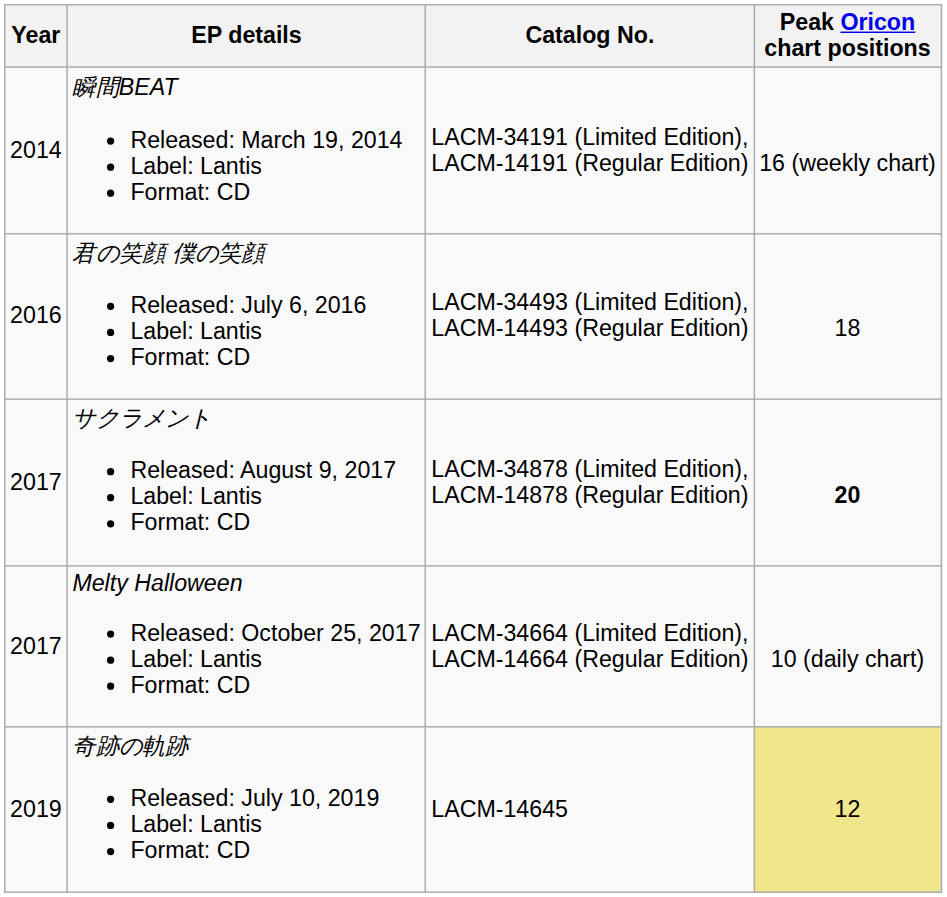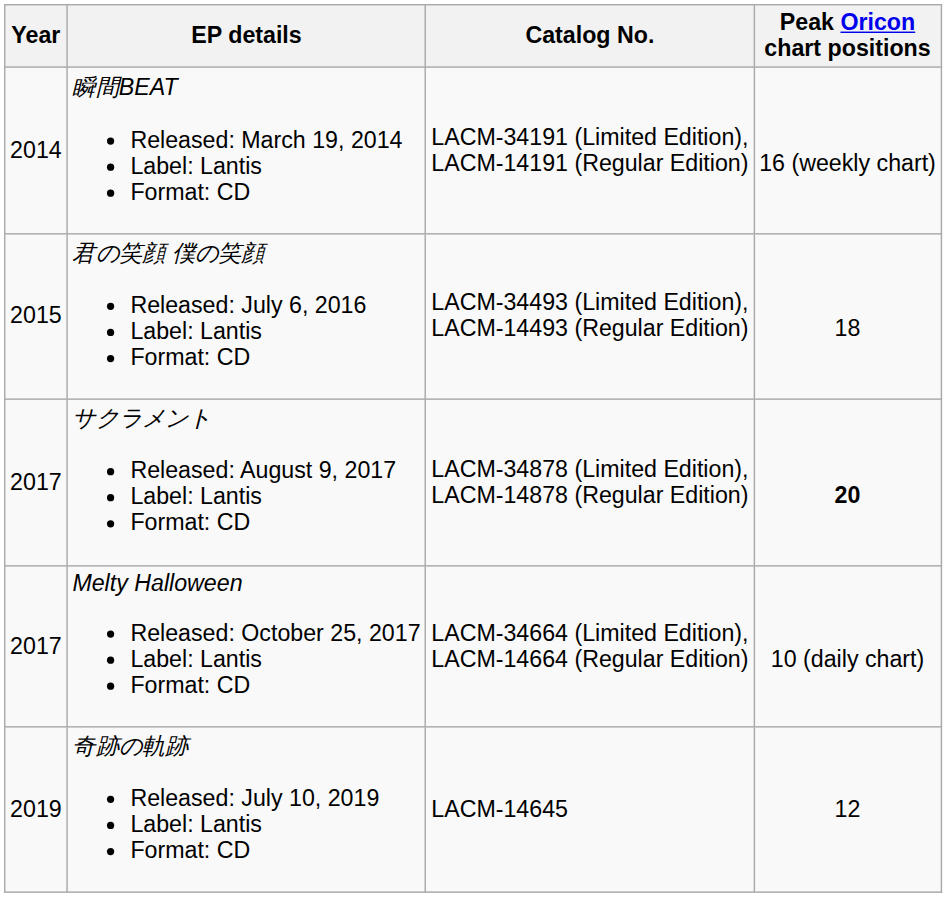 <table class="wikitable">
 <tr>
 <th>Year</th>
 <th>EP details</th>
 <th>Catalog No.</th>
 <th>Peak <a href='#'>Oricon</a><br> chart positions</th>
 </tr>
 <tr>
 <td>2014</td>
 <td align="left"><em>瞬間BEAT</em><br><ul><li>Released: March 19, 2014</li><li>Label: Lantis</li><li>Format: CD</li></ul></td>
 <td>LACM-34191 (Limited Edition),<br>LACM-14191 (Regular Edition)</td>
 <td align="center"><br>16 (weekly chart)</td>
 </tr>
 <tr>
-<td>2016</td>
+<td>2015</td>
 <td align="left"><em>君の笑顔 僕の笑顔</em><br><ul><li>Released: July 6, 2016</li><li>Label: Lantis</li><li>Format: CD</li></ul></td>
 <td>LACM-34493 (Limited Edition),<br>LACM-14493 (Regular Edition)</td>
 <td align="center"><br>18</td>
 </tr>
 <tr>
 <td>2017</td>
 <td align="left"><em>サクラメント</em><br><ul><li>Released: August 9, 2017</li><li>Label: Lantis</li><li>Format: CD</li></ul></td>
 <td>LACM-34878 (Limited Edition),<br>LACM-14878 (Regular Edition)</td>
 <td align="center"><strong><br>20</strong></td>
 </tr>
 <tr>
 <td>2017</td>
 <td align="left"><em>Melty Halloween</em><br><ul><li>Released: October 25, 2017</li><li>Label: Lantis</li><li>Format: CD</li></ul></td>
 <td>LACM-34664 (Limited Edition),<br>LACM-14664 (Regular Edition)</td>
 <td align="center"><br>10 (daily chart)</td>
 </tr>
 <tr>
 <td>2019</td>
 <td><em>奇跡の軌跡</em><br><ul><li>Released: July 10, 2019</li><li>Label: Lantis</li><li>Format: CD</li></ul></td>
 <td>LACM-14645</td>
-<td align="center" style="background: khaki;">12</td>
+<td align="center">12</td>
 </tr>
 </table>
